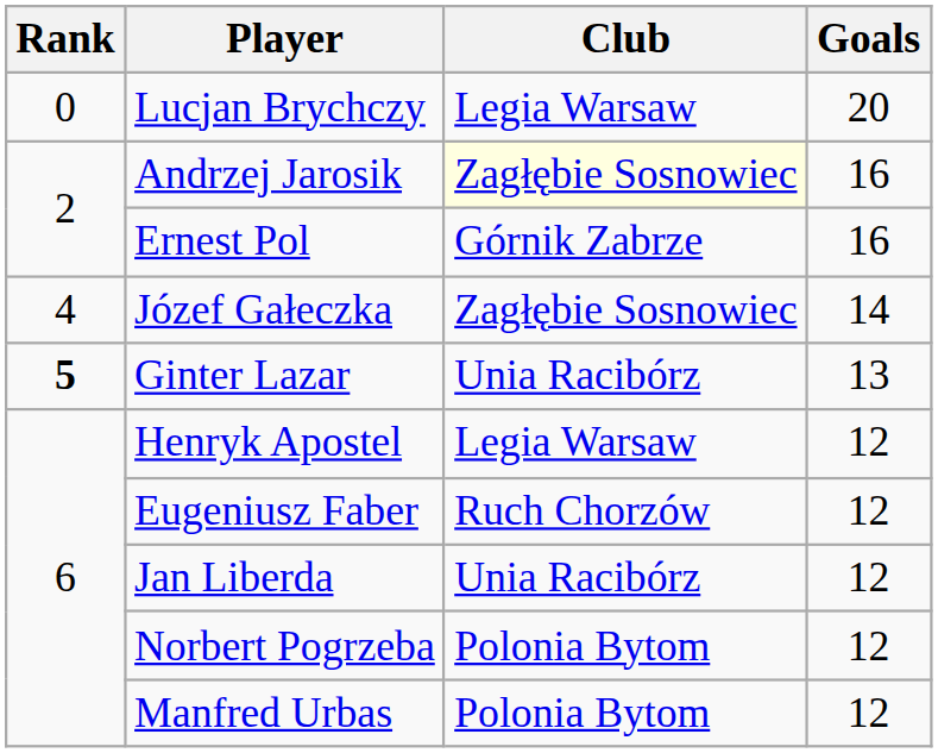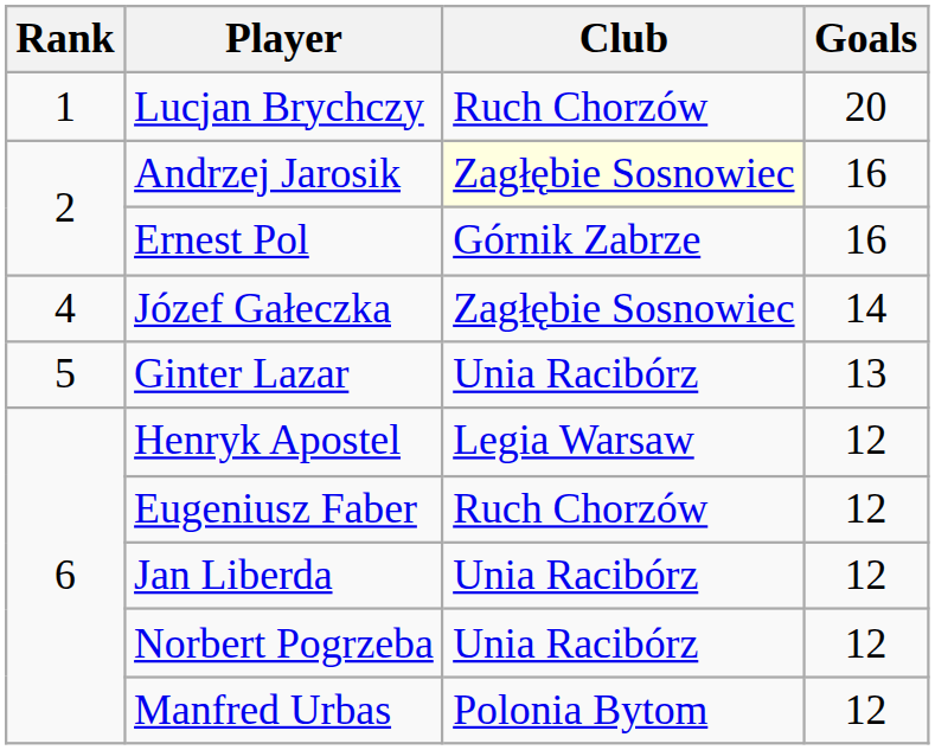 <table class="wikitable" style="text-align:center">
 <tr>
 <th>Rank</th>
 <th>Player</th>
 <th>Club</th>
 <th>Goals</th>
 </tr>
 <tr>
-<td rowspan="1">0</td>
+<td rowspan="1">1</td>
 <td align="left"> <a href='#'>Lucjan Brychczy</a></td>
-<td align="left"><a href='#'>Legia Warsaw</a></td>
+<td align="left"><a href='#'>Ruch Chorzów</a></td>
 <td>20</td>
 </tr>
 <tr>
 <td rowspan="2">2</td>
 <td align="left"> <a href='#'>Andrzej Jarosik</a></td>
 <td align="left" style="background: lightyellow;"><a href='#'>Zagłębie Sosnowiec</a></td>
 <td>16</td>
 </tr>
 <tr>
 <td align="left"> <a href='#'>Ernest Pol</a></td>
 <td align="left"><a href='#'>Górnik Zabrze</a></td>
 <td>16</td>
 </tr>
 <tr>
 <td rowspan="1">4</td>
 <td align="left"> <a href='#'>Józef Gałeczka</a></td>
 <td align="left"><a href='#'>Zagłębie Sosnowiec</a></td>
 <td>14</td>
 </tr>
 <tr>
-<td rowspan="1"><strong>5</strong></td>
+<td rowspan="1">5</td>
 <td align="left"> <a href='#'>Ginter Lazar</a></td>
 <td align="left"><a href='#'>Unia Racibórz</a></td>
 <td>13</td>
 </tr>
 <tr>
 <td rowspan="5">6</td>
 <td align="left"> <a href='#'>Henryk Apostel</a></td>
 <td align="left"><a href='#'>Legia Warsaw</a></td>
 <td>12</td>
 </tr>
 <tr>
 <td align="left"> <a href='#'>Eugeniusz Faber</a></td>
 <td align="left"><a href='#'>Ruch Chorzów</a></td>
 <td>12</td>
 </tr>
 <tr>
 <td align="left"> <a href='#'>Jan Liberda</a></td>
 <td align="left"><a href='#'>Unia Racibórz</a></td>
 <td>12</td>
 </tr>
 <tr>
 <td align="left"> <a href='#'>Norbert Pogrzeba</a></td>
-<td align="left"><a href='#'>Polonia Bytom</a></td>
+<td align="left"><a href='#'>Unia Racibórz</a></td>
 <td>12</td>
 </tr>
 <tr>
 <td align="left"> <a href='#'>Manfred Urbas</a></td>
 <td align="left"><a href='#'>Polonia Bytom</a></td>
 <td>12</td>
 </tr>
 </table>
